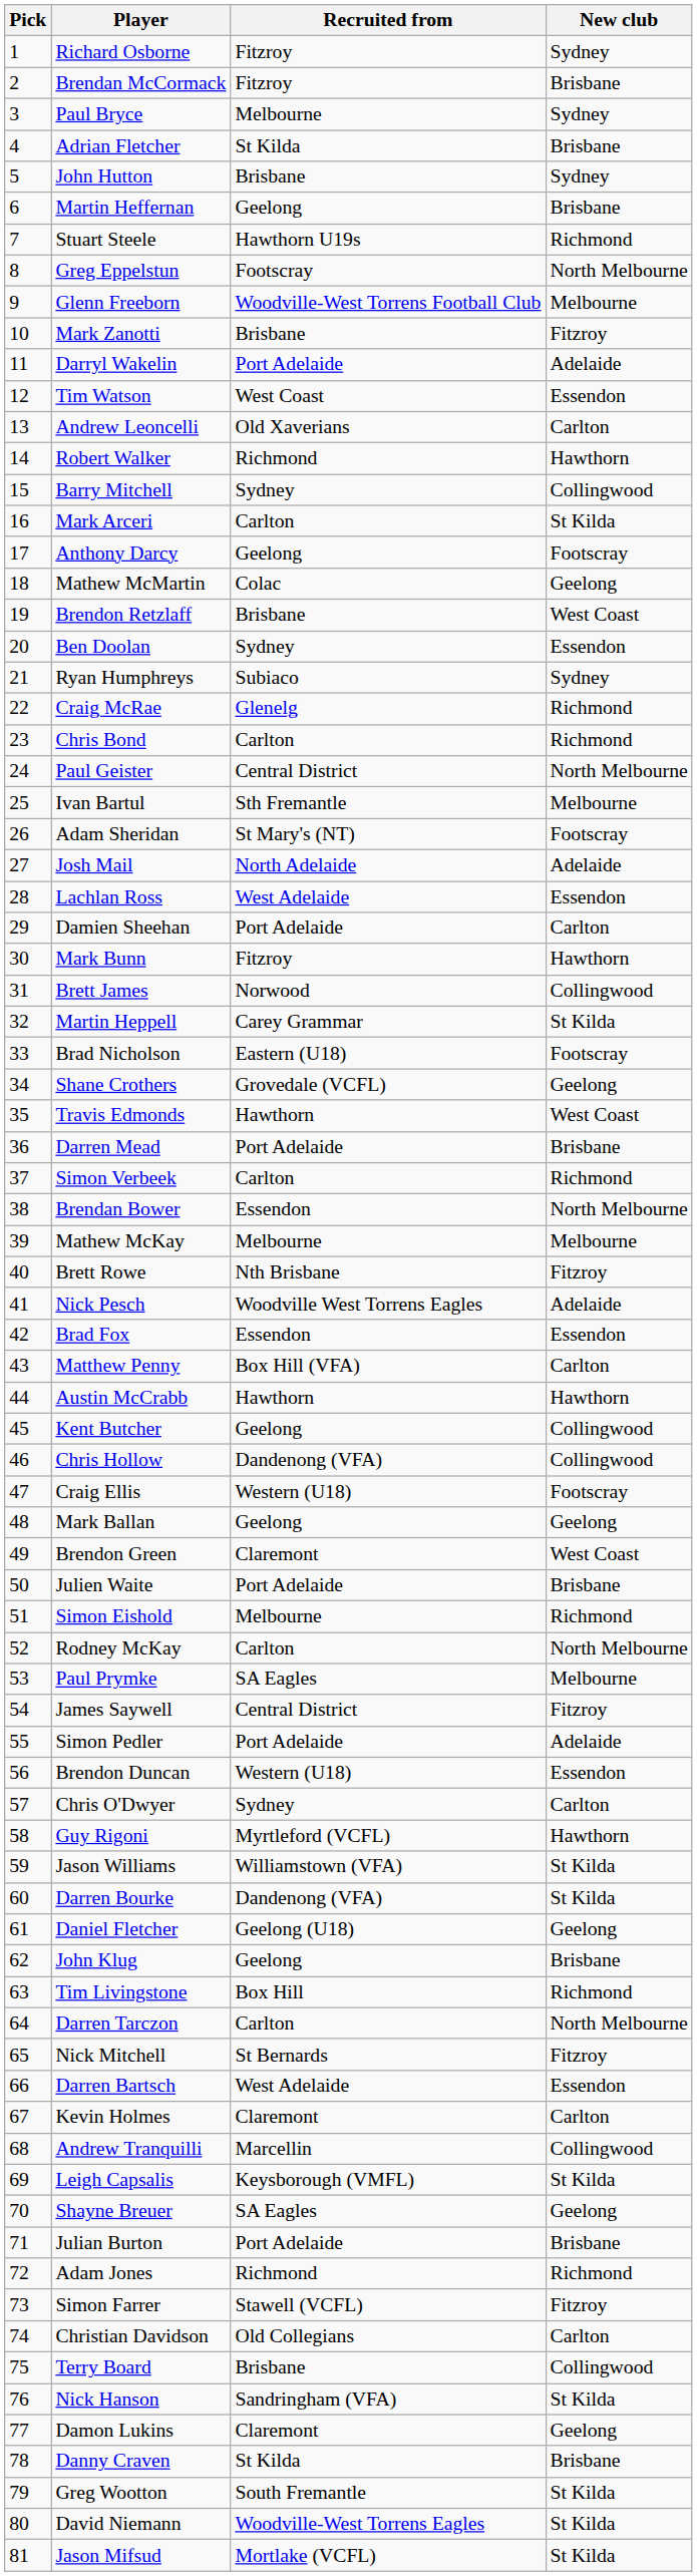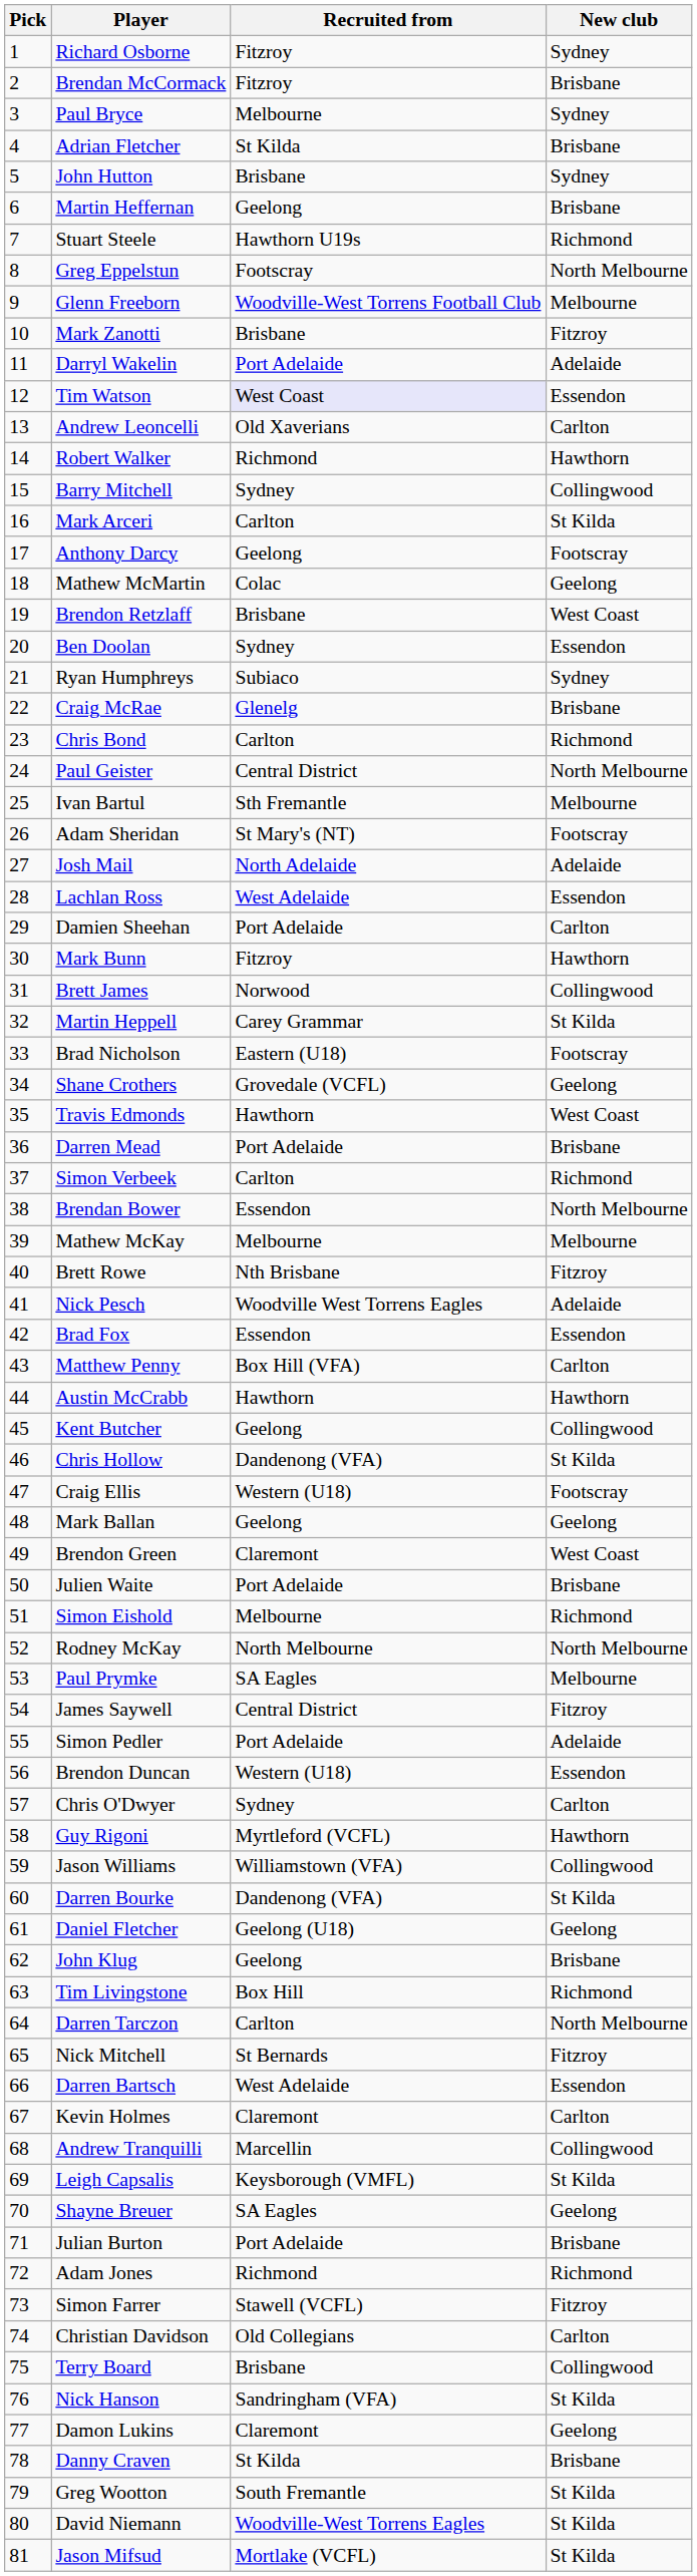 <table class="wikitable sortable">
 <tr>
 <th>Pick</th>
 <th>Player</th>
 <th>Recruited from</th>
 <th>New club</th>
 </tr>
 <tr>
 <td>1</td>
 <td><a href='#'>Richard Osborne</a></td>
 <td>Fitzroy</td>
 <td>Sydney</td>
 </tr>
 <tr>
 <td>2</td>
 <td><a href='#'>Brendan McCormack</a></td>
 <td>Fitzroy</td>
 <td>Brisbane</td>
 </tr>
 <tr>
 <td>3</td>
 <td><a href='#'>Paul Bryce</a></td>
 <td>Melbourne</td>
 <td>Sydney</td>
 </tr>
 <tr>
 <td>4</td>
 <td><a href='#'>Adrian Fletcher</a></td>
 <td>St Kilda</td>
 <td>Brisbane</td>
 </tr>
 <tr>
 <td>5</td>
 <td><a href='#'>John Hutton</a></td>
 <td>Brisbane</td>
 <td>Sydney</td>
 </tr>
 <tr>
 <td>6</td>
 <td><a href='#'>Martin Heffernan</a></td>
 <td>Geelong</td>
 <td>Brisbane</td>
 </tr>
 <tr>
 <td>7</td>
 <td>Stuart Steele</td>
 <td>Hawthorn U19s</td>
 <td>Richmond</td>
 </tr>
 <tr>
 <td>8</td>
 <td><a href='#'>Greg Eppelstun</a></td>
 <td>Footscray</td>
 <td>North Melbourne</td>
 </tr>
 <tr>
 <td>9</td>
 <td><a href='#'>Glenn Freeborn</a></td>
 <td><a href='#'>Woodville-West Torrens Football Club</a></td>
 <td>Melbourne</td>
 </tr>
 <tr>
 <td>10</td>
 <td><a href='#'>Mark Zanotti</a></td>
 <td>Brisbane</td>
 <td>Fitzroy</td>
 </tr>
 <tr>
 <td>11</td>
 <td><a href='#'>Darryl Wakelin</a></td>
 <td><a href='#'>Port Adelaide</a></td>
 <td>Adelaide</td>
 </tr>
 <tr>
 <td>12</td>
 <td><a href='#'>Tim Watson</a></td>
-<td>West Coast</td>
+<td style="background: lavender;">West Coast</td>
 <td>Essendon</td>
 </tr>
 <tr>
 <td>13</td>
 <td><a href='#'>Andrew Leoncelli</a></td>
 <td>Old Xaverians</td>
 <td>Carlton</td>
 </tr>
 <tr>
 <td>14</td>
 <td><a href='#'>Robert Walker</a></td>
 <td>Richmond</td>
 <td>Hawthorn</td>
 </tr>
 <tr>
 <td>15</td>
 <td><a href='#'>Barry Mitchell</a></td>
 <td>Sydney</td>
 <td>Collingwood</td>
 </tr>
 <tr>
 <td>16</td>
 <td><a href='#'>Mark Arceri</a></td>
 <td>Carlton</td>
 <td>St Kilda</td>
 </tr>
 <tr>
 <td>17</td>
 <td><a href='#'>Anthony Darcy</a></td>
 <td>Geelong</td>
 <td>Footscray</td>
 </tr>
 <tr>
 <td>18</td>
 <td>Mathew McMartin</td>
 <td>Colac</td>
 <td>Geelong</td>
 </tr>
 <tr>
 <td>19</td>
 <td><a href='#'>Brendon Retzlaff</a></td>
 <td>Brisbane</td>
 <td>West Coast</td>
 </tr>
 <tr>
 <td>20</td>
 <td><a href='#'>Ben Doolan</a></td>
 <td>Sydney</td>
 <td>Essendon</td>
 </tr>
 <tr>
 <td>21</td>
 <td>Ryan Humphreys</td>
 <td>Subiaco</td>
 <td>Sydney</td>
 </tr>
 <tr>
 <td>22</td>
 <td><a href='#'>Craig McRae</a></td>
 <td><a href='#'>Glenelg</a></td>
-<td>Richmond</td>
+<td>Brisbane</td>
 </tr>
 <tr>
 <td>23</td>
 <td><a href='#'>Chris Bond</a></td>
 <td>Carlton</td>
 <td>Richmond</td>
 </tr>
 <tr>
 <td>24</td>
 <td><a href='#'>Paul Geister</a></td>
 <td>Central District</td>
 <td>North Melbourne</td>
 </tr>
 <tr>
 <td>25</td>
 <td>Ivan Bartul</td>
 <td>Sth Fremantle</td>
 <td>Melbourne</td>
 </tr>
 <tr>
 <td>26</td>
 <td>Adam Sheridan</td>
 <td>St Mary's (NT)</td>
 <td>Footscray</td>
 </tr>
 <tr>
 <td>27</td>
 <td><a href='#'>Josh Mail</a></td>
 <td><a href='#'>North Adelaide</a></td>
 <td>Adelaide</td>
 </tr>
 <tr>
 <td>28</td>
 <td><a href='#'>Lachlan Ross</a></td>
 <td><a href='#'>West Adelaide</a></td>
 <td>Essendon</td>
 </tr>
 <tr>
 <td>29</td>
 <td>Damien Sheehan</td>
 <td>Port Adelaide</td>
 <td>Carlton</td>
 </tr>
 <tr>
 <td>30</td>
 <td><a href='#'>Mark Bunn</a></td>
 <td>Fitzroy</td>
 <td>Hawthorn</td>
 </tr>
 <tr>
 <td>31</td>
 <td><a href='#'>Brett James</a></td>
 <td>Norwood</td>
 <td>Collingwood</td>
 </tr>
 <tr>
 <td>32</td>
 <td><a href='#'>Martin Heppell</a></td>
 <td>Carey Grammar</td>
 <td>St Kilda</td>
 </tr>
 <tr>
 <td>33</td>
 <td>Brad Nicholson</td>
 <td>Eastern (U18)</td>
 <td>Footscray</td>
 </tr>
 <tr>
 <td>34</td>
 <td><a href='#'>Shane Crothers</a></td>
 <td>Grovedale (VCFL)</td>
 <td>Geelong</td>
 </tr>
 <tr>
 <td>35</td>
 <td><a href='#'>Travis Edmonds</a></td>
 <td>Hawthorn</td>
 <td>West Coast</td>
 </tr>
 <tr>
 <td>36</td>
 <td><a href='#'>Darren Mead</a></td>
 <td>Port Adelaide</td>
 <td>Brisbane</td>
 </tr>
 <tr>
 <td>37</td>
 <td><a href='#'>Simon Verbeek</a></td>
 <td>Carlton</td>
 <td>Richmond</td>
 </tr>
 <tr>
 <td>38</td>
 <td><a href='#'>Brendan Bower</a></td>
 <td>Essendon</td>
 <td>North Melbourne</td>
 </tr>
 <tr>
 <td>39</td>
 <td>Mathew McKay</td>
 <td>Melbourne</td>
 <td>Melbourne</td>
 </tr>
 <tr>
 <td>40</td>
 <td>Brett Rowe</td>
 <td>Nth Brisbane</td>
 <td>Fitzroy</td>
 </tr>
 <tr>
 <td>41</td>
 <td><a href='#'>Nick Pesch</a></td>
 <td>Woodville West Torrens Eagles</td>
 <td>Adelaide</td>
 </tr>
 <tr>
 <td>42</td>
 <td><a href='#'>Brad Fox</a></td>
 <td>Essendon</td>
 <td>Essendon</td>
 </tr>
 <tr>
 <td>43</td>
 <td><a href='#'>Matthew Penny</a></td>
 <td>Box Hill (VFA)</td>
 <td>Carlton</td>
 </tr>
 <tr>
 <td>44</td>
 <td><a href='#'>Austin McCrabb</a></td>
 <td>Hawthorn</td>
 <td>Hawthorn</td>
 </tr>
 <tr>
 <td>45</td>
 <td><a href='#'>Kent Butcher</a></td>
 <td>Geelong</td>
 <td>Collingwood</td>
 </tr>
 <tr>
 <td>46</td>
 <td><a href='#'>Chris Hollow</a></td>
 <td>Dandenong (VFA)</td>
-<td>Collingwood</td>
+<td>St Kilda</td>
 </tr>
 <tr>
 <td>47</td>
 <td>Craig Ellis</td>
 <td>Western (U18)</td>
 <td>Footscray</td>
 </tr>
 <tr>
 <td>48</td>
 <td>Mark Ballan</td>
 <td>Geelong</td>
 <td>Geelong</td>
 </tr>
 <tr>
 <td>49</td>
 <td>Brendon Green</td>
 <td>Claremont</td>
 <td>West Coast</td>
 </tr>
 <tr>
 <td>50</td>
 <td>Julien Waite</td>
 <td>Port Adelaide</td>
 <td>Brisbane</td>
 </tr>
 <tr>
 <td>51</td>
 <td><a href='#'>Simon Eishold</a></td>
 <td>Melbourne</td>
 <td>Richmond</td>
 </tr>
 <tr>
 <td>52</td>
 <td>Rodney McKay</td>
-<td>Carlton</td>
+<td>North Melbourne</td>
 <td>North Melbourne</td>
 </tr>
 <tr>
 <td>53</td>
 <td><a href='#'>Paul Prymke</a></td>
 <td>SA Eagles</td>
 <td>Melbourne</td>
 </tr>
 <tr>
 <td>54</td>
 <td>James Saywell</td>
 <td>Central District</td>
 <td>Fitzroy</td>
 </tr>
 <tr>
 <td>55</td>
 <td>Simon Pedler</td>
 <td>Port Adelaide</td>
 <td>Adelaide</td>
 </tr>
 <tr>
 <td>56</td>
 <td>Brendon Duncan</td>
 <td>Western (U18)</td>
 <td>Essendon</td>
 </tr>
 <tr>
 <td>57</td>
 <td>Chris O'Dwyer</td>
 <td>Sydney</td>
 <td>Carlton</td>
 </tr>
 <tr>
 <td>58</td>
 <td><a href='#'>Guy Rigoni</a></td>
 <td>Myrtleford (VCFL)</td>
 <td>Hawthorn</td>
 </tr>
 <tr>
 <td>59</td>
 <td>Jason Williams</td>
 <td>Williamstown (VFA)</td>
-<td>St Kilda</td>
+<td>Collingwood</td>
 </tr>
 <tr>
 <td>60</td>
 <td><a href='#'>Darren Bourke</a></td>
 <td>Dandenong (VFA)</td>
 <td>St Kilda</td>
 </tr>
 <tr>
 <td>61</td>
 <td><a href='#'>Daniel Fletcher</a></td>
 <td>Geelong (U18)</td>
 <td>Geelong</td>
 </tr>
 <tr>
 <td>62</td>
 <td><a href='#'>John Klug</a></td>
 <td>Geelong</td>
 <td>Brisbane</td>
 </tr>
 <tr>
 <td>63</td>
 <td><a href='#'>Tim Livingstone</a></td>
 <td>Box Hill</td>
 <td>Richmond</td>
 </tr>
 <tr>
 <td>64</td>
 <td><a href='#'>Darren Tarczon</a></td>
 <td>Carlton</td>
 <td>North Melbourne</td>
 </tr>
 <tr>
 <td>65</td>
 <td>Nick Mitchell</td>
 <td>St Bernards</td>
 <td>Fitzroy</td>
 </tr>
 <tr>
 <td>66</td>
 <td><a href='#'>Darren Bartsch</a></td>
 <td>West Adelaide</td>
 <td>Essendon</td>
 </tr>
 <tr>
 <td>67</td>
 <td>Kevin Holmes</td>
 <td>Claremont</td>
 <td>Carlton</td>
 </tr>
 <tr>
 <td>68</td>
 <td><a href='#'>Andrew Tranquilli</a></td>
 <td>Marcellin</td>
 <td>Collingwood</td>
 </tr>
 <tr>
 <td>69</td>
 <td><a href='#'>Leigh Capsalis</a></td>
 <td>Keysborough (VMFL)</td>
 <td>St Kilda</td>
 </tr>
 <tr>
 <td>70</td>
 <td><a href='#'>Shayne Breuer</a></td>
 <td>SA Eagles</td>
 <td>Geelong</td>
 </tr>
 <tr>
 <td>71</td>
 <td>Julian Burton</td>
 <td>Port Adelaide</td>
 <td>Brisbane</td>
 </tr>
 <tr>
 <td>72</td>
 <td>Adam Jones</td>
 <td>Richmond</td>
 <td>Richmond</td>
 </tr>
 <tr>
 <td>73</td>
 <td>Simon Farrer</td>
 <td>Stawell (VCFL)</td>
 <td>Fitzroy</td>
 </tr>
 <tr>
 <td>74</td>
 <td>Christian Davidson</td>
 <td>Old Collegians</td>
 <td>Carlton</td>
 </tr>
 <tr>
 <td>75</td>
 <td><a href='#'>Terry Board</a></td>
 <td>Brisbane</td>
 <td>Collingwood</td>
 </tr>
 <tr>
 <td>76</td>
 <td><a href='#'>Nick Hanson</a></td>
 <td>Sandringham (VFA)</td>
 <td>St Kilda</td>
 </tr>
 <tr>
 <td>77</td>
 <td>Damon Lukins</td>
 <td>Claremont</td>
 <td>Geelong</td>
 </tr>
 <tr>
 <td>78</td>
 <td><a href='#'>Danny Craven</a></td>
 <td>St Kilda</td>
 <td>Brisbane</td>
 </tr>
 <tr>
 <td>79</td>
 <td>Greg Wootton</td>
 <td>South Fremantle</td>
 <td>St Kilda</td>
 </tr>
 <tr>
 <td>80</td>
 <td>David Niemann</td>
 <td><a href='#'>Woodville-West Torrens Eagles</a></td>
 <td>St Kilda</td>
 </tr>
 <tr>
 <td>81</td>
 <td><a href='#'>Jason Mifsud</a></td>
 <td><a href='#'>Mortlake</a> (VCFL)</td>
 <td>St Kilda</td>
 </tr>
 </table>
